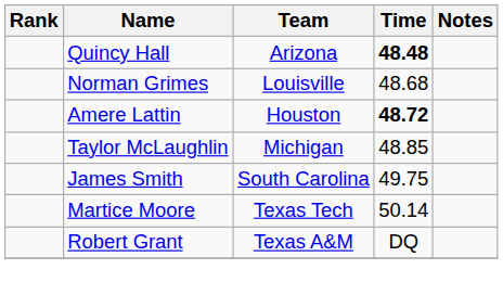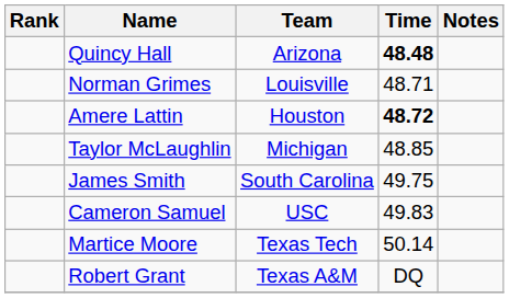 <table class="wikitable sortable" style="text-align:center">
 <tr>
 <th>Rank</th>
 <th>Name</th>
 <th>Team</th>
 <th>Time</th>
 <th>Notes</th>
 </tr>
 <tr>
 <td></td>
 <td align=left> <a href='#'>Quincy Hall</a></td>
 <td><a href='#'>Arizona</a></td>
 <td><strong>48.48</strong></td>
 <td></td>
 </tr>
 <tr>
 <td></td>
 <td align=left> <a href='#'>Norman Grimes</a></td>
 <td><a href='#'>Louisville</a></td>
-<td>48.68</td>
+<td>48.71</td>
 <td></td>
 </tr>
 <tr>
 <td></td>
 <td align=left> <a href='#'>Amere Lattin</a></td>
 <td><a href='#'>Houston</a></td>
 <td><strong>48.72</strong></td>
 <td></td>
 </tr>
 <tr>
 <td></td>
 <td align=left> <a href='#'>Taylor McLaughlin</a></td>
 <td><a href='#'>Michigan</a></td>
 <td>48.85</td>
 <td></td>
 </tr>
 <tr>
 <td></td>
 <td align=left> <a href='#'>James Smith</a></td>
 <td><a href='#'>South Carolina</a></td>
 <td>49.75</td>
 <td></td>
 </tr>
 <tr>
 <td></td>
+<td align=left> <a href='#'>Cameron Samuel</a></td>
+<td><a href='#'>USC</a></td>
+<td>49.83</td>
+<td></td>
+</tr>
+<tr>
+<td></td>
 <td align=left> <a href='#'>Martice Moore</a></td>
 <td><a href='#'>Texas Tech</a></td>
 <td>50.14</td>
 <td></td>
 </tr>
 <tr>
 <td></td>
 <td align=left> <a href='#'>Robert Grant</a></td>
 <td><a href='#'>Texas A&M</a></td>
 <td>DQ</td>
 <td></td>
 </tr>
 <tr>
 </tr>
 </table>
